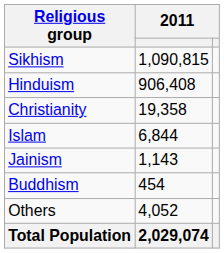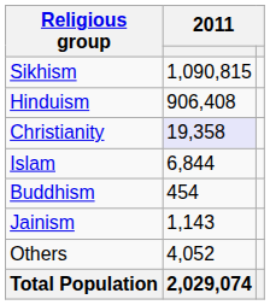 <table class="wikitable sortable">
 <tr>
 <th rowspan="2"><a href='#'>Religious</a><br>group</th>
 <th colspan="2">2011</th>
 </tr>
 <tr>
 <th><a href='#'></a></th>
 <th></th>
 </tr>
 <tr>
 <td><a href='#'>Sikhism</a> </td>
 <td>1,090,815</td>
 <td></td>
 </tr>
 <tr>
 <td><a href='#'>Hinduism</a> </td>
 <td>906,408</td>
 <td></td>
 </tr>
 <tr>
 <td><a href='#'>Christianity</a> </td>
-<td>19,358</td>
+<td style="background: lavender;">19,358</td>
 <td></td>
 </tr>
 <tr>
 <td><a href='#'>Islam</a> </td>
 <td>6,844</td>
 <td></td>
 </tr>
 <tr>
-<td><a href='#'>Jainism</a> </td>
-<td>1,143</td>
+<td><a href='#'>Buddhism</a> </td>
+<td>454</td>
 <td></td>
 </tr>
 <tr>
-<td><a href='#'>Buddhism</a> </td>
-<td>454</td>
+<td><a href='#'>Jainism</a> </td>
+<td>1,143</td>
 <td></td>
 </tr>
 <tr>
 <td>Others</td>
 <td>4,052</td>
 <td></td>
 </tr>
 <tr>
 <th>Total Population</th>
 <th>2,029,074</th>
 <th></th>
 </tr>
 </table>
